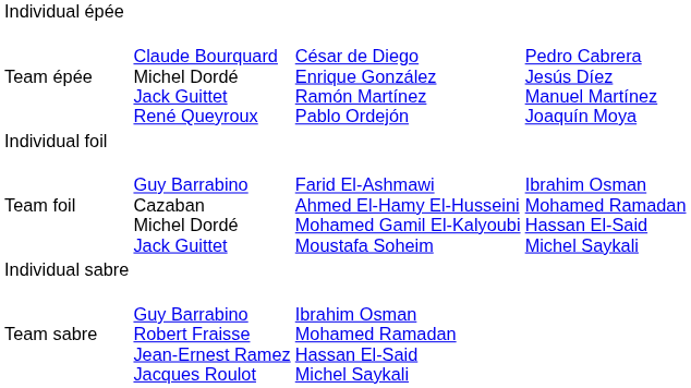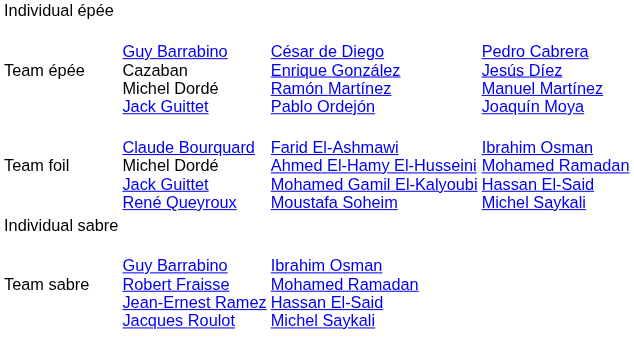 <table>
 <tr>
 <td>Individual épée</td>
 <td></td>
 <td></td>
 <td></td>
 </tr>
 <tr>
 <td>Team épée</td>
-<td><br><a href='#'>Claude Bourquard</a><br>Michel Dordé<br><a href='#'>Jack Guittet</a><br><a href='#'>René Queyroux</a></td>
+<td><br><a href='#'>Guy Barrabino</a><br>Cazaban<br>Michel Dordé<br><a href='#'>Jack Guittet</a></td>
 <td><br><a href='#'>César de Diego</a><br><a href='#'>Enrique González</a><br><a href='#'>Ramón Martínez</a><br><a href='#'>Pablo Ordejón</a></td>
 <td><br><a href='#'>Pedro Cabrera</a><br><a href='#'>Jesús Díez</a><br><a href='#'>Manuel Martínez</a><br><a href='#'>Joaquín Moya</a></td>
 </tr>
 <tr>
-<td>Individual foil</td>
-<td></td>
-<td></td>
-<td></td>
-</tr>
-<tr>
 <td>Team foil</td>
-<td><br><a href='#'>Guy Barrabino</a><br>Cazaban<br>Michel Dordé<br><a href='#'>Jack Guittet</a></td>
+<td><br><a href='#'>Claude Bourquard</a><br>Michel Dordé<br><a href='#'>Jack Guittet</a><br><a href='#'>René Queyroux</a></td>
 <td><br><a href='#'>Farid El-Ashmawi</a><br><a href='#'>Ahmed El-Hamy El-Husseini</a><br><a href='#'>Mohamed Gamil El-Kalyoubi</a><br><a href='#'>Moustafa Soheim</a></td>
 <td><br><a href='#'>Ibrahim Osman</a><br><a href='#'>Mohamed Ramadan</a><br><a href='#'>Hassan El-Said</a><br><a href='#'>Michel Saykali</a></td>
 </tr>
 <tr>
 <td>Individual sabre</td>
 <td></td>
 <td></td>
 <td></td>
 </tr>
 <tr>
 <td>Team sabre</td>
 <td><br><a href='#'>Guy Barrabino</a><br><a href='#'>Robert Fraisse</a><br><a href='#'>Jean-Ernest Ramez</a><br><a href='#'>Jacques Roulot</a></td>
 <td><br><a href='#'>Ibrahim Osman</a><br><a href='#'>Mohamed Ramadan</a><br><a href='#'>Hassan El-Said</a><br><a href='#'>Michel Saykali</a></td>
 <td></td>
 </tr>
 </table>
